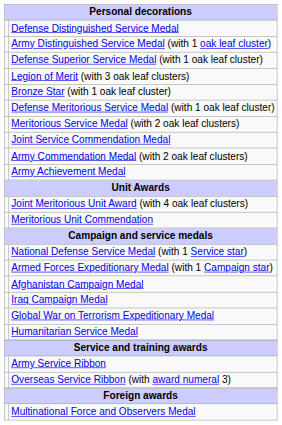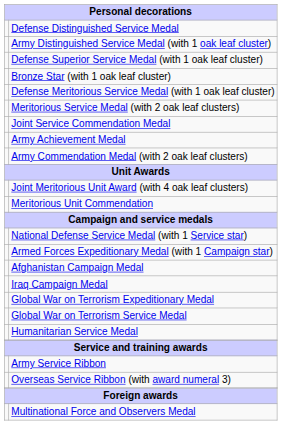 <table class="wikitable">
 <tr style="background:#ccf; text-align:center;">
 <td colspan=2><strong>Personal decorations</strong></td>
 </tr>
 <tr>
 <td></td>
 <td><a href='#'>Defense Distinguished Service Medal</a></td>
 </tr>
 <tr>
 <td></td>
 <td><a href='#'>Army Distinguished Service Medal</a> (with 1 <a href='#'>oak leaf cluster</a>)</td>
 </tr>
 <tr>
 <td></td>
 <td><a href='#'>Defense Superior Service Medal</a> (with 1 oak leaf cluster)</td>
-</tr>
-<tr>
-<td><span></span><span></span><span></span></td>
-<td><a href='#'>Legion of Merit</a> (with 3 oak leaf clusters)</td>
 </tr>
 <tr>
 <td></td>
 <td><a href='#'>Bronze Star</a> (with 1 oak leaf cluster)</td>
 </tr>
 <tr>
 <td></td>
 <td><a href='#'>Defense Meritorious Service Medal</a> (with 1 oak leaf cluster)</td>
 </tr>
 <tr>
 <td><span></span><span></span></td>
 <td><a href='#'>Meritorious Service Medal</a> (with 2 oak leaf clusters)</td>
 </tr>
 <tr>
 <td></td>
 <td><a href='#'>Joint Service Commendation Medal</a></td>
 </tr>
 <tr>
+<td></td>
+<td><a href='#'>Army Achievement Medal</a></td>
+</tr>
+<tr>
 <td><span></span><span></span></td>
 <td><a href='#'>Army Commendation Medal</a> (with 2 oak leaf clusters)</td>
-</tr>
-<tr>
-<td></td>
-<td><a href='#'>Army Achievement Medal</a></td>
 </tr>
 <tr style="background:#ccf; text-align:center;">
 <td colspan=2><strong>Unit Awards</strong></td>
 </tr>
 <tr>
 <td><span></span><span></span><span></span><span></span></td>
 <td><a href='#'>Joint Meritorious Unit Award</a> (with 4 oak leaf clusters)</td>
 </tr>
 <tr>
 <td></td>
 <td><a href='#'>Meritorious Unit Commendation</a></td>
 </tr>
 <tr style="background:#ccf; text-align:center;">
 <td colspan=2><strong>Campaign and service medals</strong></td>
 </tr>
 <tr>
 <td></td>
 <td><a href='#'>National Defense Service Medal</a> (with 1 <a href='#'>Service star</a>)</td>
 </tr>
 <tr>
 <td></td>
 <td><a href='#'>Armed Forces Expeditionary Medal</a> (with 1 <a href='#'>Campaign star</a>)</td>
 </tr>
 <tr>
 <td></td>
 <td><a href='#'>Afghanistan Campaign Medal</a></td>
 </tr>
 <tr>
 <td></td>
 <td><a href='#'>Iraq Campaign Medal</a></td>
 </tr>
 <tr>
 <td></td>
 <td><a href='#'>Global War on Terrorism Expeditionary Medal</a></td>
 </tr>
 <tr>
 <td></td>
+<td><a href='#'>Global War on Terrorism Service Medal</a></td>
+</tr>
+<tr>
+<td></td>
 <td><a href='#'>Humanitarian Service Medal</a></td>
 </tr>
 <tr>
 </tr>
 <tr style="background:#ccf; text-align:center;">
 <td colspan=2><strong>Service and training awards</strong></td>
 </tr>
 <tr>
 <td></td>
 <td><a href='#'>Army Service Ribbon</a></td>
 </tr>
 <tr>
 <td><span></span></td>
 <td><a href='#'>Overseas Service Ribbon</a> (with <a href='#'>award numeral</a> 3)</td>
 </tr>
 <tr>
 </tr>
 <tr style="background:#ccf; text-align:center;">
 <td colspan=2><strong>Foreign awards</strong></td>
 </tr>
 <tr>
 <td></td>
 <td><a href='#'>Multinational Force and Observers Medal</a></td>
 </tr>
 </table>
